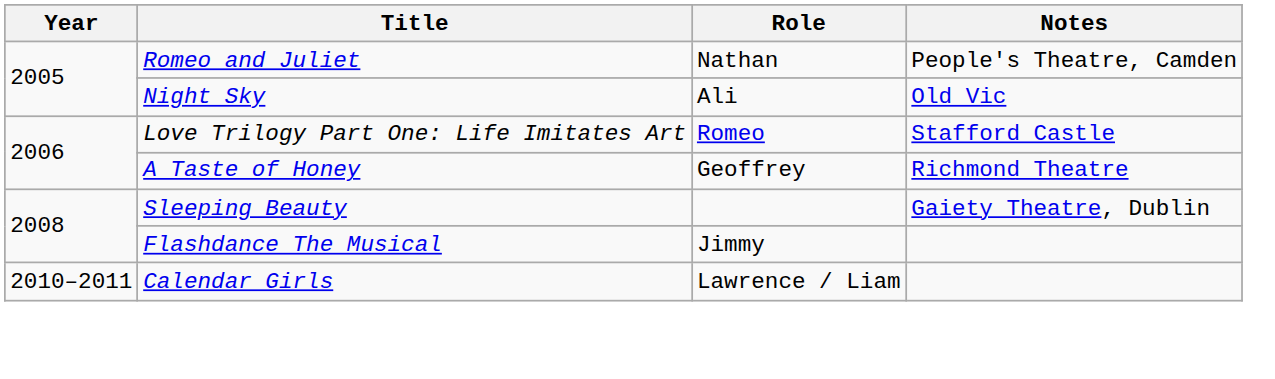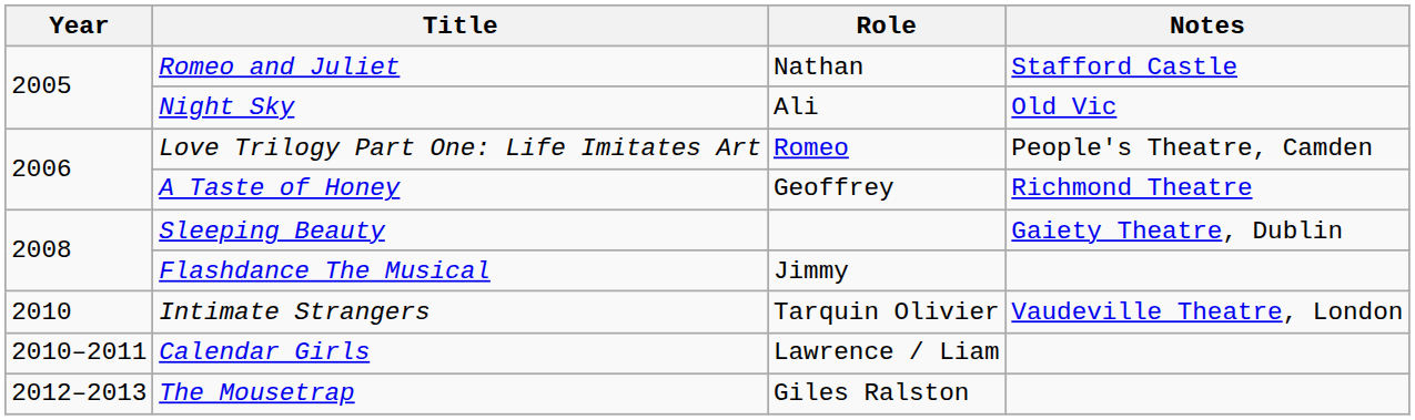 <table class="wikitable sortable">
 <tr>
 <th>Year</th>
 <th>Title</th>
 <th>Role</th>
 <th>Notes</th>
 </tr>
 <tr>
 <td rowspan=2>2005</td>
 <td><em><a href='#'>Romeo and Juliet</a></em></td>
 <td>Nathan</td>
-<td>People's Theatre, Camden</td>
+<td><a href='#'>Stafford Castle</a></td>
 </tr>
 <tr>
 <td><em><a href='#'>Night Sky</a></em></td>
 <td>Ali</td>
 <td><a href='#'>Old Vic</a></td>
 </tr>
 <tr>
 <td rowspan=2>2006</td>
 <td><em>Love Trilogy Part One: Life Imitates Art</em></td>
 <td><a href='#'>Romeo</a></td>
-<td><a href='#'>Stafford Castle</a></td>
+<td>People's Theatre, Camden</td>
 </tr>
 <tr>
 <td><em><a href='#'>A Taste of Honey</a></em></td>
 <td>Geoffrey</td>
 <td><a href='#'>Richmond Theatre</a></td>
 </tr>
 <tr>
 <td rowspan=2>2008</td>
 <td><em><a href='#'>Sleeping Beauty</a></em></td>
 <td></td>
 <td><a href='#'>Gaiety Theatre</a>, Dublin</td>
 </tr>
 <tr>
 <td><em><a href='#'>Flashdance The Musical</a></em></td>
 <td>Jimmy</td>
 <td></td>
 </tr>
 <tr>
+<td>2010</td>
+<td><em>Intimate Strangers</em></td>
+<td>Tarquin Olivier</td>
+<td><a href='#'>Vaudeville Theatre</a>, London</td>
+</tr>
+<tr>
 <td>2010–2011</td>
 <td><em><a href='#'>Calendar Girls</a></em></td>
 <td>Lawrence / Liam</td>
 <td></td>
 </tr>
+<tr>
+<td>2012–2013</td>
+<td><em><a href='#'>The Mousetrap</a></em></td>
+<td>Giles Ralston</td>
+<td></td>
+</tr>
 </table>
